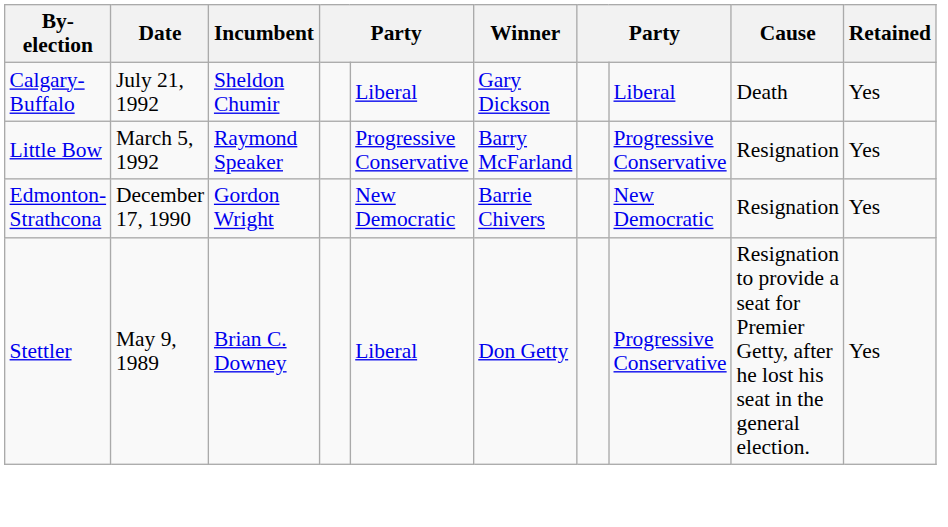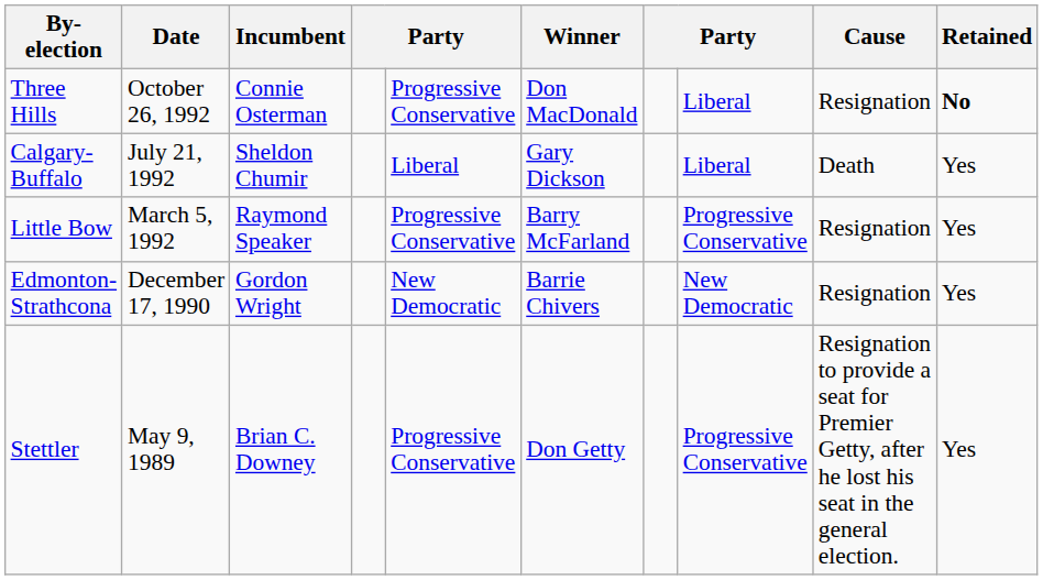 <table class=wikitable style="width:100%">
 <tr>
 <th>By-election</th>
 <th>Date</th>
 <th>Incumbent</th>
 <th colspan=2>Party</th>
 <th>Winner</th>
 <th colspan=2>Party</th>
 <th>Cause</th>
 <th>Retained</th>
+</tr>
+<tr>
+<td><a href='#'>Three Hills</a></td>
+<td>October 26, 1992</td>
+<td><a href='#'>Connie Osterman</a></td>
+<td>    </td>
+<td><a href='#'>Progressive Conservative</a></td>
+<td><a href='#'>Don MacDonald</a></td>
+<td>    </td>
+<td><a href='#'>Liberal</a></td>
+<td>Resignation</td>
+<td><strong>No</strong></td>
 </tr>
 <tr>
 <td><a href='#'>Calgary-Buffalo</a></td>
 <td>July 21, 1992</td>
 <td><a href='#'>Sheldon Chumir</a></td>
 <td>    </td>
 <td><a href='#'>Liberal</a></td>
 <td><a href='#'>Gary Dickson</a></td>
 <td>    </td>
 <td><a href='#'>Liberal</a></td>
 <td>Death</td>
 <td>Yes</td>
 </tr>
 <tr>
 <td><a href='#'>Little Bow</a></td>
 <td>March 5, 1992</td>
 <td><a href='#'>Raymond Speaker</a></td>
 <td>    </td>
 <td><a href='#'>Progressive Conservative</a></td>
 <td><a href='#'>Barry McFarland</a></td>
 <td>    </td>
 <td><a href='#'>Progressive Conservative</a></td>
 <td>Resignation</td>
 <td>Yes</td>
 </tr>
 <tr>
 <td><a href='#'>Edmonton-Strathcona</a></td>
 <td>December 17, 1990</td>
 <td><a href='#'>Gordon Wright</a></td>
 <td>    </td>
 <td><a href='#'>New Democratic</a></td>
 <td><a href='#'>Barrie Chivers</a></td>
 <td>    </td>
 <td><a href='#'>New Democratic</a></td>
 <td>Resignation</td>
 <td>Yes</td>
 </tr>
 <tr>
 <td><a href='#'>Stettler</a></td>
 <td>May 9, 1989</td>
 <td><a href='#'>Brian C. Downey</a></td>
 <td>    </td>
-<td><a href='#'>Liberal</a></td>
+<td><a href='#'>Progressive Conservative</a></td>
 <td><a href='#'>Don Getty</a></td>
 <td>    </td>
 <td><a href='#'>Progressive Conservative</a></td>
 <td>Resignation to provide a seat for Premier Getty, after he lost his seat in the general election.</td>
 <td>Yes</td>
 </tr>
 </table>
